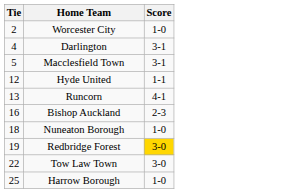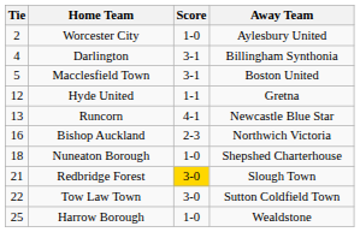 <table class="wikitable" style="text-align:center;">
 <tr>
 <th width=20>Tie</th>
 <th width=175>Home Team</th>
 <th width=20>Score</th>
+<th width=175>Away Team</th>
 </tr>
 <tr>
 <td>2</td>
 <td>Worcester City</td>
 <td>1-0</td>
+<td>Aylesbury United</td>
 </tr>
 <tr>
 <td>4</td>
 <td>Darlington</td>
 <td>3-1</td>
+<td>Billingham Synthonia</td>
 </tr>
 <tr>
 <td>5</td>
 <td>Macclesfield Town</td>
 <td>3-1</td>
+<td>Boston United</td>
 </tr>
 <tr>
 <td>12</td>
 <td>Hyde United</td>
 <td>1-1</td>
+<td>Gretna</td>
 </tr>
 <tr>
 <td>13</td>
 <td>Runcorn</td>
 <td>4-1</td>
+<td>Newcastle Blue Star</td>
 </tr>
 <tr>
 <td>16</td>
 <td>Bishop Auckland</td>
 <td>2-3</td>
+<td>Northwich Victoria</td>
 </tr>
 <tr>
 <td>18</td>
 <td>Nuneaton Borough</td>
 <td>1-0</td>
+<td>Shepshed Charterhouse</td>
 </tr>
 <tr>
-<td>19</td>
+<td>21</td>
 <td>Redbridge Forest</td>
 <td style="background: gold;">3-0</td>
+<td>Slough Town</td>
 </tr>
 <tr>
 <td>22</td>
 <td>Tow Law Town</td>
 <td>3-0</td>
+<td>Sutton Coldfield Town</td>
 </tr>
 <tr>
 <td>25</td>
 <td>Harrow Borough</td>
 <td>1-0</td>
+<td>Wealdstone</td>
 </tr>
 </table>
